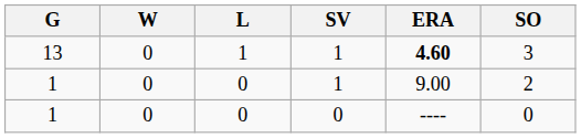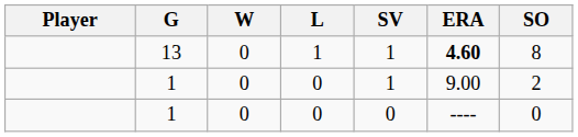 <table class="wikitable sortable">
 <tr>
+<th bgcolor="#DDDDFF" width="16%">Player</th>
 <th bgcolor="#DDDDFF" width="9%">G</th>
 <th bgcolor="#DDDDFF" width="9%">W</th>
 <th bgcolor="#DDDDFF" width="9%">L</th>
 <th bgcolor="#DDDDFF" width="9%">SV</th>
 <th bgcolor="#DDDDFF" width="9%">ERA</th>
 <th bgcolor="#DDDDFF" width="9%">SO</th>
 </tr>
 <tr align="center">
+<td></td>
 <td>13</td>
 <td>0</td>
 <td>1</td>
 <td>1</td>
 <td><strong>4.60</strong></td>
-<td>3</td>
+<td>8</td>
 </tr>
 <tr align="center">
+<td></td>
 <td>1</td>
 <td>0</td>
 <td>0</td>
 <td>1</td>
 <td>9.00</td>
 <td>2</td>
 </tr>
 <tr align="center">
+<td></td>
 <td>1</td>
 <td>0</td>
 <td>0</td>
 <td>0</td>
 <td>----</td>
 <td>0</td>
 </tr>
 </table>
